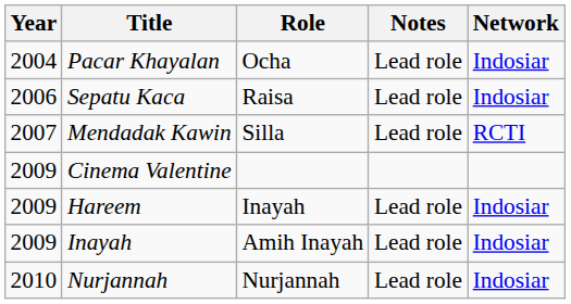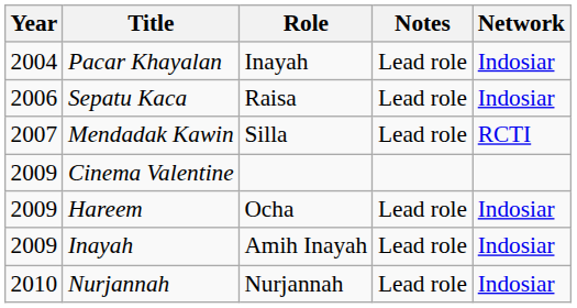 <table class="wikitable">
 <tr>
 <th>Year</th>
 <th>Title</th>
 <th>Role</th>
 <th>Notes</th>
 <th>Network</th>
 </tr>
 <tr>
 <td>2004</td>
 <td><em>Pacar Khayalan</em></td>
-<td>Ocha</td>
+<td>Inayah</td>
 <td>Lead role</td>
 <td><a href='#'>Indosiar</a></td>
 </tr>
 <tr>
 <td>2006</td>
 <td><em>Sepatu Kaca</em></td>
 <td>Raisa</td>
 <td>Lead role</td>
 <td><a href='#'>Indosiar</a></td>
 </tr>
 <tr>
 <td>2007</td>
 <td><em>Mendadak Kawin</em></td>
 <td>Silla</td>
 <td>Lead role</td>
 <td><a href='#'>RCTI</a></td>
 </tr>
 <tr>
 <td>2009</td>
 <td><em>Cinema Valentine</em></td>
 <td></td>
 <td></td>
 <td></td>
 </tr>
 <tr>
 <td>2009</td>
 <td><em>Hareem</em></td>
-<td>Inayah</td>
+<td>Ocha</td>
 <td>Lead role</td>
 <td><a href='#'>Indosiar</a></td>
 </tr>
 <tr>
 <td>2009</td>
 <td><em>Inayah</em></td>
 <td>Amih Inayah</td>
 <td>Lead role</td>
 <td><a href='#'>Indosiar</a></td>
 </tr>
 <tr>
 <td>2010</td>
 <td><em>Nurjannah</em></td>
 <td>Nurjannah</td>
 <td>Lead role</td>
 <td><a href='#'>Indosiar</a></td>
 </tr>
 </table>
